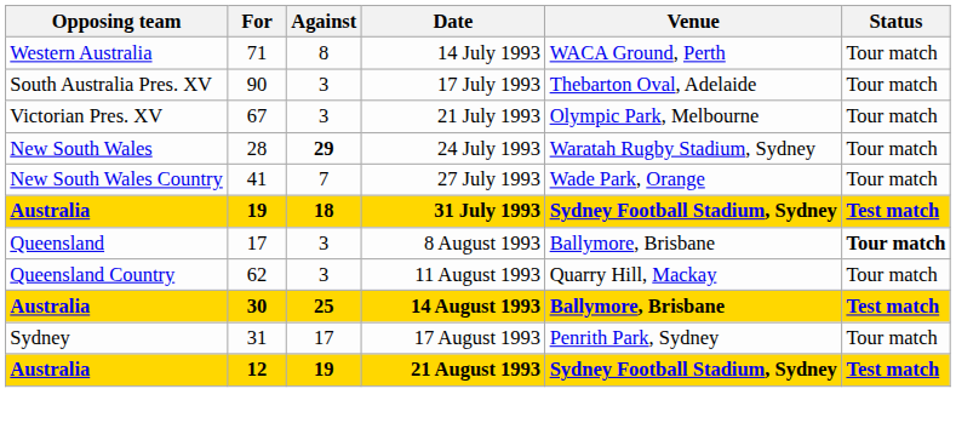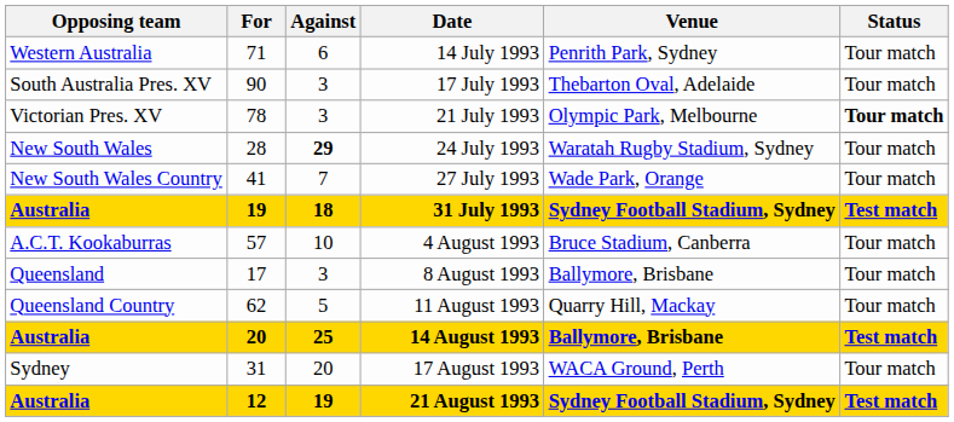 <table class=wikitable>
 <tr>
 <th>Opposing team</th>
 <th>For</th>
 <th>Against</th>
 <th>Date</th>
 <th>Venue</th>
 <th>Status</th>
 </tr>
 <tr bgcolor=#fdfdfd>
 <td><a href='#'>Western Australia</a></td>
 <td align=center width=40>71</td>
-<td align=center width=40>8</td>
+<td align=center width=40>6</td>
 <td width=140 align=right>14 July 1993</td>
-<td><a href='#'>WACA Ground</a>, <a href='#'>Perth</a></td>
+<td><a href='#'>Penrith Park</a>, Sydney</td>
 <td>Tour match</td>
 </tr>
 <tr bgcolor=#fdfdfd>
 <td>South Australia Pres. XV</td>
 <td align=center width=40>90</td>
 <td align=center width=40>3</td>
 <td width=140 align=right>17 July 1993</td>
 <td><a href='#'>Thebarton Oval</a>, Adelaide</td>
 <td>Tour match</td>
 </tr>
 <tr bgcolor=#fdfdfd>
 <td>Victorian Pres. XV</td>
-<td align=center width=40>67</td>
+<td align=center width=40>78</td>
 <td align=center width=40>3</td>
 <td width=140 align=right>21 July 1993</td>
 <td><a href='#'>Olympic Park</a>, Melbourne</td>
-<td>Tour match</td>
+<td><strong>Tour match</strong></td>
 </tr>
 <tr bgcolor=#fdfdfd>
 <td><a href='#'>New South Wales</a></td>
 <td align=center width=40>28</td>
 <td align=center width=40><strong>29</strong></td>
 <td width=140 align=right>24 July 1993</td>
 <td><a href='#'>Waratah Rugby Stadium</a>, Sydney</td>
 <td>Tour match</td>
 </tr>
 <tr bgcolor=#fdfdfd>
 <td><a href='#'>New South Wales Country</a></td>
 <td align=center width=40>41</td>
 <td align=center width=40>7</td>
 <td width=140 align=right>27 July 1993</td>
 <td><a href='#'>Wade Park</a>, <a href='#'>Orange</a></td>
 <td>Tour match</td>
 </tr>
 <tr bgcolor=gold>
 <td><strong><a href='#'>Australia</a></strong></td>
 <td align=center width=40><strong>19</strong></td>
 <td align=center width=40><strong>18</strong></td>
 <td width=140 align=right><strong>31 July 1993</strong></td>
 <td><strong><a href='#'>Sydney Football Stadium</a>, Sydney</strong></td>
 <td><strong><a href='#'>Test match</a></strong></td>
 </tr>
 <tr bgcolor=#fdfdfd>
+<td><a href='#'>A.C.T. Kookaburras</a></td>
+<td align=center width=40>57</td>
+<td align=center width=40>10</td>
+<td width=140 align=right>4 August 1993</td>
+<td><a href='#'>Bruce Stadium</a>, Canberra</td>
+<td>Tour match</td>
+</tr>
+<tr bgcolor=#fdfdfd>
 <td><a href='#'>Queensland</a></td>
 <td align=center width=40>17</td>
 <td align=center width=40>3</td>
 <td width=140 align=right>8 August 1993</td>
 <td><a href='#'>Ballymore</a>, Brisbane</td>
-<td><strong>Tour match</strong></td>
+<td>Tour match</td>
 </tr>
 <tr bgcolor=#fdfdfd>
 <td><a href='#'>Queensland Country</a></td>
 <td align=center width=40>62</td>
-<td align=center width=40>3</td>
+<td align=center width=40>5</td>
 <td width=140 align=right>11 August 1993</td>
 <td>Quarry Hill, <a href='#'>Mackay</a></td>
 <td>Tour match</td>
 </tr>
 <tr bgcolor=gold>
 <td><strong><a href='#'>Australia</a></strong></td>
-<td align=center width=40><strong>30</strong></td>
+<td align=center width=40><strong>20</strong></td>
 <td align=center width=40><strong>25</strong></td>
 <td width=140 align=right><strong>14 August 1993</strong></td>
 <td><strong><a href='#'>Ballymore</a>, Brisbane</strong></td>
 <td><strong><a href='#'>Test match</a></strong></td>
 </tr>
 <tr bgcolor=#fdfdfd>
 <td>Sydney</td>
 <td align=center width=40>31</td>
-<td align=center width=40>17</td>
+<td align=center width=40>20</td>
 <td width=140 align=right>17 August 1993</td>
-<td><a href='#'>Penrith Park</a>, Sydney</td>
+<td><a href='#'>WACA Ground</a>, <a href='#'>Perth</a></td>
 <td>Tour match</td>
 </tr>
 <tr bgcolor=gold>
 <td><strong><a href='#'>Australia</a></strong></td>
 <td align=center width=40><strong>12</strong></td>
 <td align=center width=40><strong>19</strong></td>
 <td width=140 align=right><strong>21 August 1993</strong></td>
 <td><strong><a href='#'>Sydney Football Stadium</a>, Sydney</strong></td>
 <td><strong><a href='#'>Test match</a></strong></td>
 </tr>
 </table>
